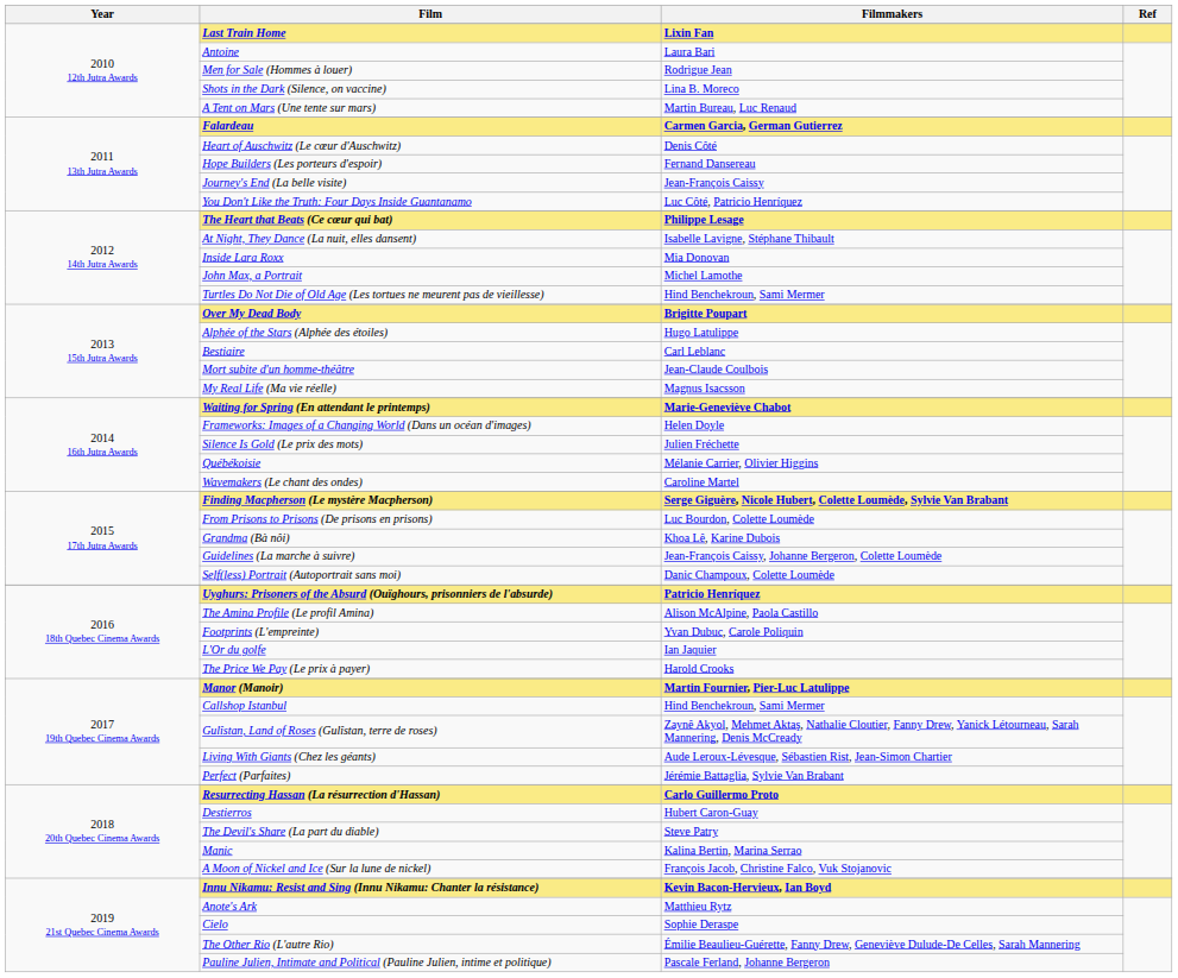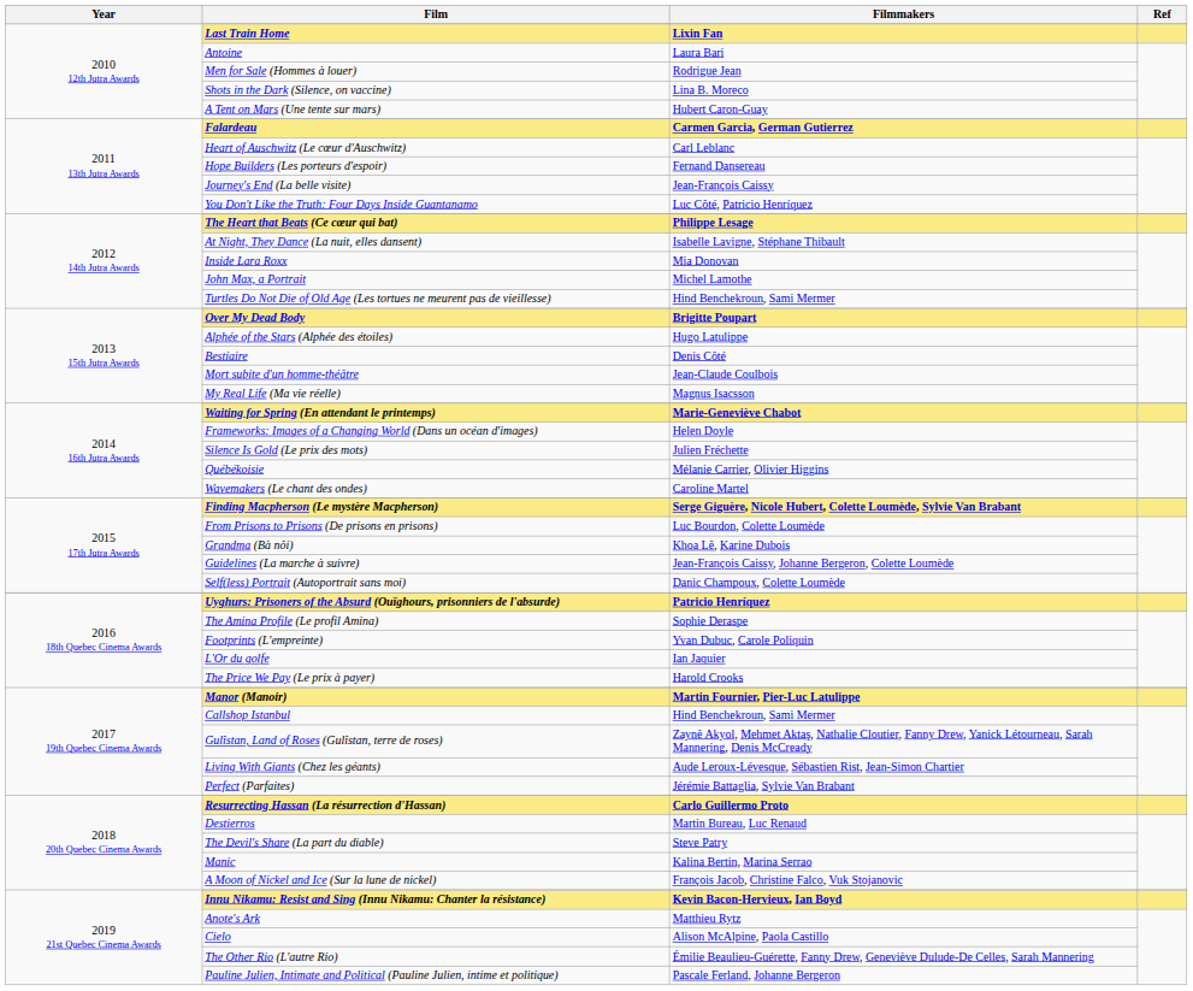 <table class="wikitable" style="width:100%;">
 <tr style="background:#bebebe;">
 <th style="width:8%;">Year</th>
 <th style="width:19%;">Film</th>
 <th style="width:19%;">Filmmakers</th>
 <th style="width:2%;">Ref</th>
 </tr>
 <tr>
 <td rowspan="6" align="center">2010 <br> <small><a href='#'>12th Jutra Awards</a></small></td>
 </tr>
 <tr style="background:#FAEB86">
 <td><strong><em><a href='#'>Last Train Home</a></em></strong></td>
 <td><strong><a href='#'>Lixin Fan</a></strong></td>
 <td></td>
 </tr>
 <tr>
 <td><em><a href='#'>Antoine</a></em></td>
 <td><a href='#'>Laura Bari</a></td>
 <td rowspan=4></td>
 </tr>
 <tr>
 <td><em><a href='#'>Men for Sale</a> (Hommes à louer)</em></td>
 <td><a href='#'>Rodrigue Jean</a></td>
 </tr>
 <tr>
 <td><em><a href='#'>Shots in the Dark</a> (Silence, on vaccine)</em></td>
 <td><a href='#'>Lina B. Moreco</a></td>
 </tr>
 <tr>
 <td><em><a href='#'>A Tent on Mars</a> (Une tente sur mars)</em></td>
-<td><a href='#'>Martin Bureau</a>, <a href='#'>Luc Renaud</a></td>
+<td><a href='#'>Hubert Caron-Guay</a></td>
 </tr>
 <tr>
 <td rowspan="6" align="center">2011 <br> <small><a href='#'>13th Jutra Awards</a></small></td>
 </tr>
 <tr style="background:#FAEB86">
 <td><strong><em><a href='#'>Falardeau</a></em></strong></td>
 <td><strong><a href='#'>Carmen Garcia</a>, <a href='#'>German Gutierrez</a></strong></td>
 <td></td>
 </tr>
 <tr>
 <td><em><a href='#'>Heart of Auschwitz</a> (Le cœur d'Auschwitz)</em></td>
-<td><a href='#'>Denis Côté</a></td>
+<td><a href='#'>Carl Leblanc</a></td>
 <td rowspan=4></td>
 </tr>
 <tr>
 <td><em><a href='#'>Hope Builders</a> (Les porteurs d'espoir)</em></td>
 <td><a href='#'>Fernand Dansereau</a></td>
 </tr>
 <tr>
 <td><em><a href='#'>Journey's End</a> (La belle visite)</em></td>
 <td><a href='#'>Jean-François Caissy</a></td>
 </tr>
 <tr>
 <td><em><a href='#'>You Don't Like the Truth: Four Days Inside Guantanamo</a></em></td>
 <td><a href='#'>Luc Côté</a>, <a href='#'>Patricio Henríquez</a></td>
 </tr>
 <tr>
 <td rowspan="6" align="center">2012 <br> <small><a href='#'>14th Jutra Awards</a></small></td>
 </tr>
 <tr style="background:#FAEB86">
 <td><strong><em><a href='#'>The Heart that Beats</a> (Ce cœur qui bat)</em></strong></td>
 <td><strong><a href='#'>Philippe Lesage</a></strong></td>
 <td></td>
 </tr>
 <tr>
 <td><em><a href='#'>At Night, They Dance</a> (La nuit, elles dansent)</em></td>
 <td><a href='#'>Isabelle Lavigne</a>, <a href='#'>Stéphane Thibault</a></td>
 <td rowspan=4></td>
 </tr>
 <tr>
 <td><em><a href='#'>Inside Lara Roxx</a></em></td>
 <td><a href='#'>Mia Donovan</a></td>
 </tr>
 <tr>
 <td><em><a href='#'>John Max, a Portrait</a></em></td>
 <td><a href='#'>Michel Lamothe</a></td>
 </tr>
 <tr>
 <td><em><a href='#'>Turtles Do Not Die of Old Age</a> (Les tortues ne meurent pas de vieillesse)</em></td>
 <td><a href='#'>Hind Benchekroun</a>, <a href='#'>Sami Mermer</a></td>
 </tr>
 <tr>
 <td rowspan="6" align="center">2013 <br> <small><a href='#'>15th Jutra Awards</a></small></td>
 </tr>
 <tr style="background:#FAEB86">
 <td><strong><em><a href='#'>Over My Dead Body</a></em></strong></td>
 <td><strong><a href='#'>Brigitte Poupart</a></strong></td>
 <td></td>
 </tr>
 <tr>
 <td><em><a href='#'>Alphée of the Stars</a> (Alphée des étoiles)</em></td>
 <td><a href='#'>Hugo Latulippe</a></td>
 <td rowspan=4></td>
 </tr>
 <tr>
 <td><em><a href='#'>Bestiaire</a></em></td>
-<td><a href='#'>Carl Leblanc</a></td>
+<td><a href='#'>Denis Côté</a></td>
 </tr>
 <tr>
 <td><em><a href='#'>Mort subite d'un homme-théâtre</a></em></td>
 <td><a href='#'>Jean-Claude Coulbois</a></td>
 </tr>
 <tr>
 <td><em><a href='#'>My Real Life</a> (Ma vie réelle)</em></td>
 <td><a href='#'>Magnus Isacsson</a></td>
 </tr>
 <tr>
 <td rowspan="6" align="center">2014 <br> <small><a href='#'>16th Jutra Awards</a></small></td>
 </tr>
 <tr style="background:#FAEB86">
 <td><strong><em><a href='#'>Waiting for Spring</a> (En attendant le printemps)</em></strong></td>
 <td><strong><a href='#'>Marie-Geneviève Chabot</a></strong></td>
 <td></td>
 </tr>
 <tr>
 <td><em><a href='#'>Frameworks: Images of a Changing World</a> (Dans un océan d'images)</em></td>
 <td><a href='#'>Helen Doyle</a></td>
 <td rowspan=4></td>
 </tr>
 <tr>
 <td><em><a href='#'>Silence Is Gold</a> (Le prix des mots)</em></td>
 <td><a href='#'>Julien Fréchette</a></td>
 </tr>
 <tr>
 <td><em><a href='#'>Québékoisie</a></em></td>
 <td><a href='#'>Mélanie Carrier</a>, <a href='#'>Olivier Higgins</a></td>
 </tr>
 <tr>
 <td><em><a href='#'>Wavemakers</a> (Le chant des ondes)</em></td>
 <td><a href='#'>Caroline Martel</a></td>
 </tr>
 <tr>
 <td rowspan="6" align="center">2015 <br> <small><a href='#'>17th Jutra Awards</a></small></td>
 </tr>
 <tr style="background:#FAEB86">
 <td><strong><em><a href='#'>Finding Macpherson</a> (Le mystère Macpherson)</em></strong></td>
 <td><strong><a href='#'>Serge Giguère</a>, <a href='#'>Nicole Hubert</a>, <a href='#'>Colette Loumède</a>, <a href='#'>Sylvie Van Brabant</a></strong></td>
 <td></td>
 </tr>
 <tr>
 <td><em><a href='#'>From Prisons to Prisons</a> (De prisons en prisons)</em></td>
 <td><a href='#'>Luc Bourdon</a>, <a href='#'>Colette Loumède</a></td>
 <td rowspan=4></td>
 </tr>
 <tr>
 <td><em><a href='#'>Grandma</a> (Bà nôi)</em></td>
 <td><a href='#'>Khoa Lê</a>, <a href='#'>Karine Dubois</a></td>
 </tr>
 <tr>
 <td><em><a href='#'>Guidelines</a> (La marche à suivre)</em></td>
 <td><a href='#'>Jean-François Caissy</a>, <a href='#'>Johanne Bergeron</a>, <a href='#'>Colette Loumède</a></td>
 </tr>
 <tr>
 <td><em><a href='#'>Self(less) Portrait</a> (Autoportrait sans moi)</em></td>
 <td><a href='#'>Danic Champoux</a>, <a href='#'>Colette Loumède</a></td>
 </tr>
 <tr>
 </tr>
 <tr>
 <td rowspan="6" align="center">2016 <br> <small><a href='#'>18th Quebec Cinema Awards</a></small></td>
 </tr>
 <tr style="background:#FAEB86">
 <td><strong><em><a href='#'>Uyghurs: Prisoners of the Absurd</a> (Ouïghours, prisonniers de l'absurde)</em></strong></td>
 <td><strong><a href='#'>Patricio Henríquez</a></strong></td>
 <td></td>
 </tr>
 <tr>
 <td><em><a href='#'>The Amina Profile</a> (Le profil Amina)</em></td>
-<td><a href='#'>Alison McAlpine</a>, <a href='#'>Paola Castillo</a></td>
+<td><a href='#'>Sophie Deraspe</a></td>
 <td rowspan=4></td>
 </tr>
 <tr>
 <td><em><a href='#'>Footprints</a> (L'empreinte)</em></td>
 <td><a href='#'>Yvan Dubuc</a>, <a href='#'>Carole Poliquin</a></td>
 </tr>
 <tr>
 <td><em><a href='#'>L'Or du golfe</a></em></td>
 <td><a href='#'>Ian Jaquier</a></td>
 </tr>
 <tr>
 <td><em><a href='#'>The Price We Pay</a> (Le prix à payer)</em></td>
 <td><a href='#'>Harold Crooks</a></td>
 </tr>
 <tr>
 <td rowspan="6" align="center">2017 <br> <small><a href='#'>19th Quebec Cinema Awards</a></small></td>
 </tr>
 <tr style="background:#FAEB86">
 <td><strong><em><a href='#'>Manor</a> (Manoir)</em></strong></td>
 <td><strong><a href='#'>Martin Fournier</a>, <a href='#'>Pier-Luc Latulippe</a></strong></td>
 <td></td>
 </tr>
 <tr>
 <td><em><a href='#'>Callshop Istanbul</a></em></td>
 <td><a href='#'>Hind Benchekroun</a>, <a href='#'>Sami Mermer</a></td>
 <td rowspan=4></td>
 </tr>
 <tr>
 <td><em><a href='#'>Gulîstan, Land of Roses</a> (Gulîstan, terre de roses)</em></td>
 <td><a href='#'>Zaynê Akyol</a>, <a href='#'>Mehmet Aktaş</a>, <a href='#'>Nathalie Cloutier</a>, <a href='#'>Fanny Drew</a>, <a href='#'>Yanick Létourneau</a>, <a href='#'>Sarah Mannering</a>, <a href='#'>Denis McCready</a></td>
 </tr>
 <tr>
 <td><em><a href='#'>Living With Giants</a> (Chez les géants)</em></td>
 <td><a href='#'>Aude Leroux-Lévesque</a>, <a href='#'>Sébastien Rist</a>, <a href='#'>Jean-Simon Chartier</a></td>
 </tr>
 <tr>
 <td><em><a href='#'>Perfect</a> (Parfaites)</em></td>
 <td><a href='#'>Jérémie Battaglia</a>, <a href='#'>Sylvie Van Brabant</a></td>
 </tr>
 <tr>
 <td rowspan="6" align="center">2018 <br> <small><a href='#'>20th Quebec Cinema Awards</a></small></td>
 </tr>
 <tr style="background:#FAEB86">
 <td><strong><em><a href='#'>Resurrecting Hassan</a> (La résurrection d'Hassan)</em></strong></td>
 <td><strong><a href='#'>Carlo Guillermo Proto</a></strong></td>
 <td></td>
 </tr>
 <tr>
 <td><em><a href='#'>Destierros</a></em></td>
-<td><a href='#'>Hubert Caron-Guay</a></td>
+<td><a href='#'>Martin Bureau</a>, <a href='#'>Luc Renaud</a></td>
 <td rowspan=4></td>
 </tr>
 <tr>
 <td><em><a href='#'>The Devil's Share</a> (La part du diable)</em></td>
 <td><a href='#'>Steve Patry</a></td>
 </tr>
 <tr>
 <td><em><a href='#'>Manic</a></em></td>
 <td><a href='#'>Kalina Bertin</a>, <a href='#'>Marina Serrao</a></td>
 </tr>
 <tr>
 <td><em><a href='#'>A Moon of Nickel and Ice</a> (Sur la lune de nickel)</em></td>
 <td><a href='#'>François Jacob</a>, <a href='#'>Christine Falco</a>, <a href='#'>Vuk Stojanovic</a></td>
 </tr>
 <tr>
 <td rowspan="6" align="center">2019 <br> <small><a href='#'>21st Quebec Cinema Awards</a></small></td>
 </tr>
 <tr style="background:#FAEB86">
 <td><strong><em><a href='#'>Innu Nikamu: Resist and Sing</a> (Innu Nikamu: Chanter la résistance)</em></strong></td>
 <td><strong><a href='#'>Kevin Bacon-Hervieux</a>, <a href='#'>Ian Boyd</a></strong></td>
 <td></td>
 </tr>
 <tr>
 <td><em><a href='#'>Anote's Ark</a></em></td>
 <td><a href='#'>Matthieu Rytz</a></td>
 <td rowspan=4></td>
 </tr>
 <tr>
 <td><em><a href='#'>Cielo</a></em></td>
-<td><a href='#'>Sophie Deraspe</a></td>
+<td><a href='#'>Alison McAlpine</a>, <a href='#'>Paola Castillo</a></td>
 </tr>
 <tr>
 <td><em><a href='#'>The Other Rio</a> (L'autre Rio)</em></td>
 <td><a href='#'>Émilie Beaulieu-Guérette</a>, <a href='#'>Fanny Drew</a>, <a href='#'>Geneviève Dulude-De Celles</a>, <a href='#'>Sarah Mannering</a></td>
 </tr>
 <tr>
 <td><em><a href='#'>Pauline Julien, Intimate and Political</a> (Pauline Julien, intime et politique)</em></td>
 <td><a href='#'>Pascale Ferland</a>, <a href='#'>Johanne Bergeron</a></td>
 </tr>
 </table>
